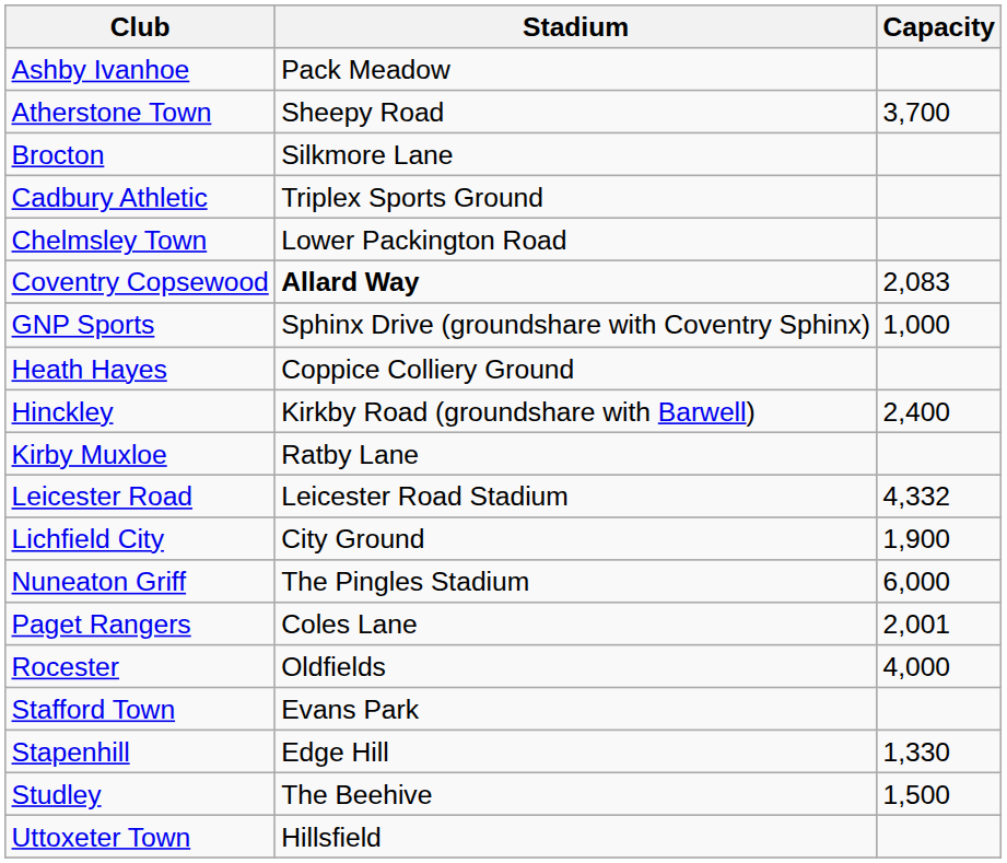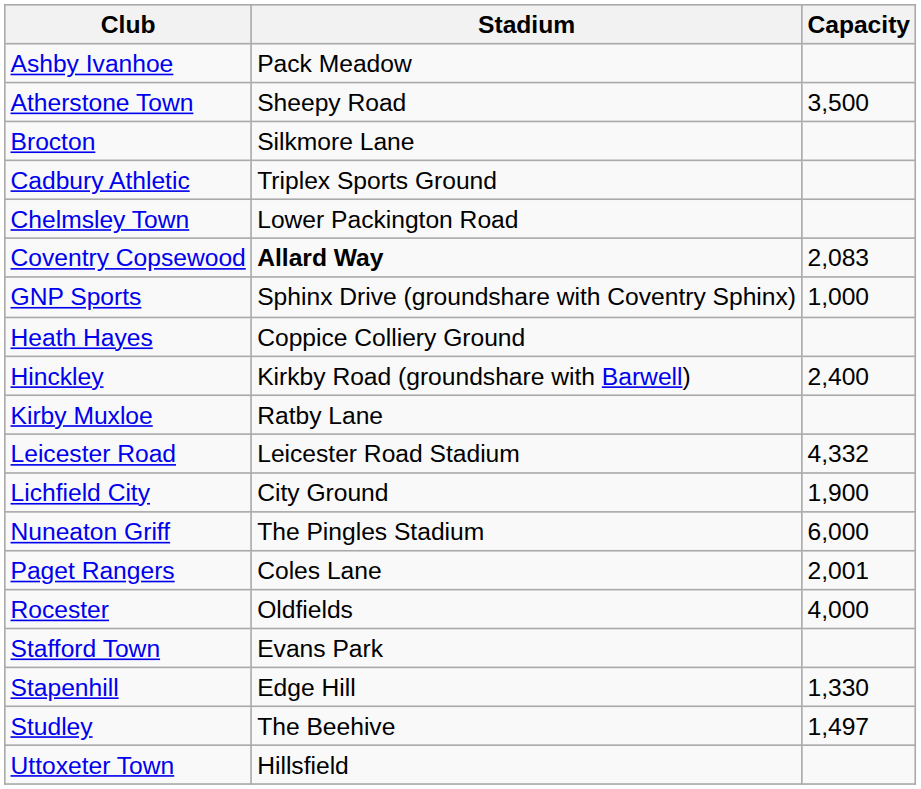 <table class="wikitable sortable" style="font-size:95%">
 <tr>
 <th>Club</th>
 <th>Stadium</th>
 <th>Capacity</th>
 </tr>
 <tr>
 <td><a href='#'>Ashby Ivanhoe</a></td>
 <td>Pack Meadow</td>
 </tr>
 <tr>
 <td><a href='#'>Atherstone Town</a></td>
 <td>Sheepy Road</td>
-<td>3,700</td>
+<td>3,500</td>
 </tr>
 <tr>
 <td><a href='#'>Brocton</a></td>
 <td>Silkmore Lane</td>
 <td></td>
 </tr>
 <tr>
 <td><a href='#'>Cadbury Athletic</a></td>
 <td>Triplex Sports Ground</td>
 <td></td>
 </tr>
 <tr>
 <td><a href='#'>Chelmsley Town</a></td>
 <td>Lower Packington Road</td>
 <td></td>
 </tr>
 <tr>
 <td><a href='#'>Coventry Copsewood</a></td>
 <td><strong>Allard Way</strong></td>
 <td>2,083</td>
 </tr>
 <tr>
 <td><a href='#'>GNP Sports</a></td>
 <td>Sphinx Drive (groundshare with Coventry Sphinx)</td>
 <td>1,000</td>
 </tr>
 <tr>
 <td><a href='#'>Heath Hayes</a></td>
 <td>Coppice Colliery Ground</td>
 <td></td>
 </tr>
 <tr>
 <td><a href='#'>Hinckley</a></td>
 <td>Kirkby Road (groundshare with <a href='#'>Barwell</a>)</td>
 <td>2,400</td>
 </tr>
 <tr>
 <td><a href='#'>Kirby Muxloe</a></td>
 <td>Ratby Lane</td>
 <td></td>
 </tr>
 <tr>
 <td><a href='#'>Leicester Road</a></td>
 <td>Leicester Road Stadium</td>
 <td>4,332</td>
 </tr>
 <tr>
 <td><a href='#'>Lichfield City</a></td>
 <td>City Ground</td>
 <td>1,900</td>
 </tr>
 <tr>
 <td><a href='#'>Nuneaton Griff</a></td>
 <td>The Pingles Stadium</td>
 <td>6,000</td>
 </tr>
 <tr>
 <td><a href='#'>Paget Rangers</a></td>
 <td>Coles Lane</td>
 <td>2,001</td>
 </tr>
 <tr>
 <td><a href='#'>Rocester</a></td>
 <td>Oldfields</td>
 <td>4,000</td>
 </tr>
 <tr>
 <td><a href='#'>Stafford Town</a></td>
 <td>Evans Park</td>
 <td></td>
 </tr>
 <tr>
 <td><a href='#'>Stapenhill</a></td>
 <td>Edge Hill</td>
 <td>1,330</td>
 </tr>
 <tr>
 <td><a href='#'>Studley</a></td>
 <td>The Beehive</td>
-<td>1,500</td>
+<td>1,497</td>
 </tr>
 <tr>
 <td><a href='#'>Uttoxeter Town</a></td>
 <td>Hillsfield</td>
 <td></td>
 </tr>
 </table>
